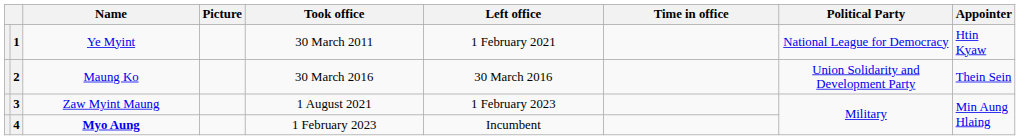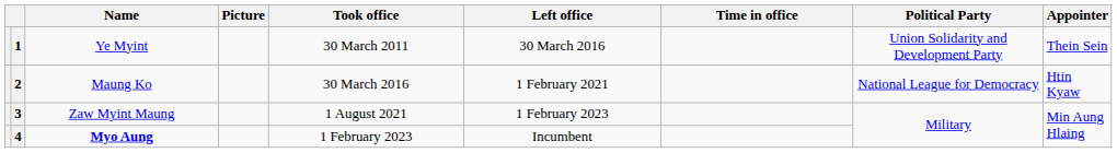 <table class="wikitable" width="100%">
 <tr>
 <th colspan="2" width="1%"></th>
 <th width="20%">Name<br></th>
 <th width="100px">Picture</th>
 <th width="20%">Took office</th>
 <th width="20%">Left office</th>
 <th width="20%">Time in office</th>
 <th width="20%">Political Party</th>
 <th width="20%">Appointer</th>
 </tr>
 <tr>
 <th></th>
 <th style="text-align:center;">1</th>
 <td align=center><a href='#'>Ye Myint</a></td>
 <td align=center></td>
 <td align=center>30 March 2011</td>
-<td align=center>1 February 2021</td>
+<td align=center>30 March 2016</td>
 <td align=center></td>
-<td align=center><a href='#'>National League for Democracy</a></td>
-<td><a href='#'>Htin Kyaw</a></td>
+<td align=center><a href='#'>Union Solidarity and Development Party</a></td>
+<td><a href='#'>Thein Sein</a></td>
 </tr>
 <tr>
 <th></th>
 <th style="text-align:center;">2</th>
 <td align=center><a href='#'>Maung Ko</a></td>
 <td align=center></td>
 <td align=center>30 March 2016</td>
-<td align=center>30 March 2016</td>
+<td align=center>1 February 2021</td>
 <td align=center></td>
-<td align=center><a href='#'>Union Solidarity and Development Party</a></td>
-<td><a href='#'>Thein Sein</a></td>
+<td align=center><a href='#'>National League for Democracy</a></td>
+<td><a href='#'>Htin Kyaw</a></td>
 </tr>
 <tr>
 <th></th>
 <th style="text-align:center;">3</th>
 <td align=center><a href='#'>Zaw Myint Maung</a><br></td>
 <td align=center></td>
 <td align=center>1 August 2021</td>
 <td align=center>1 February 2023</td>
 <td align=center></td>
 <td rowspan=2 align=center><a href='#'>Military</a></td>
 <td rowspan=2><a href='#'>Min Aung Hlaing</a></td>
 </tr>
 <tr>
 <th></th>
 <th style="text-align:center;">4</th>
 <td align=center><strong><a href='#'>Myo Aung</a></strong></td>
 <td align=center></td>
 <td align=center>1 February 2023</td>
 <td align=center>Incumbent</td>
 <td align=center></td>
 </tr>
 </table>
